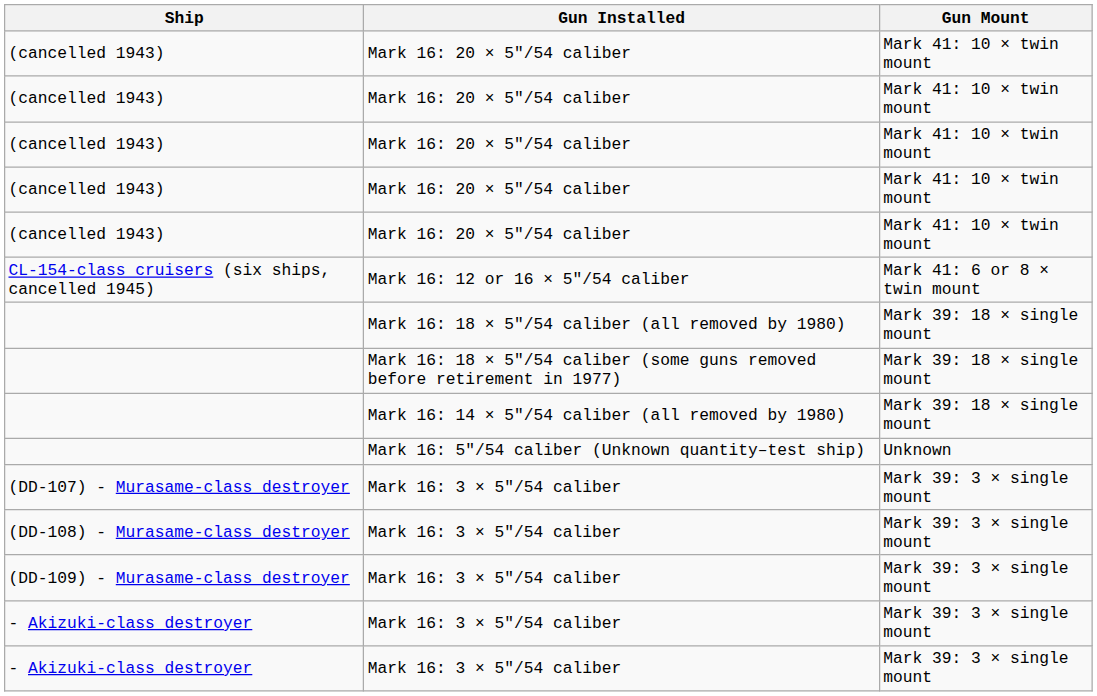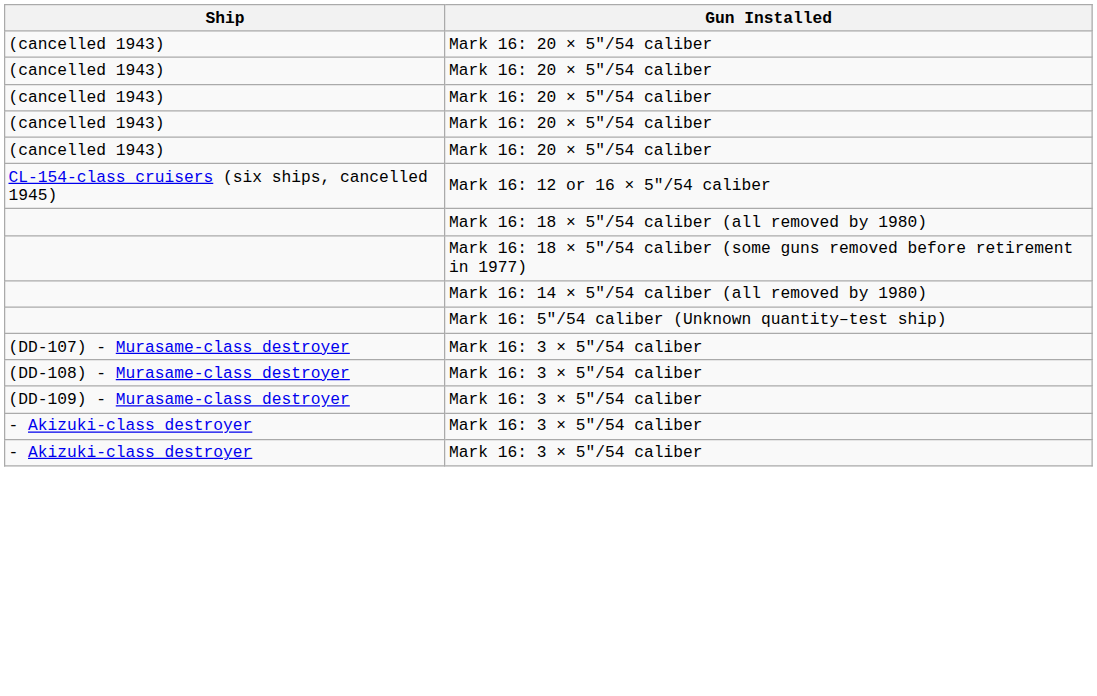 <table class="wikitable">
 <tr>
 <th>Ship</th>
 <th>Gun Installed</th>
-<th>Gun Mount</th>
 </tr>
 <tr>
 <td> (cancelled 1943)</td>
 <td>Mark 16: 20 × 5"/54 caliber</td>
-<td>Mark 41: 10 × twin mount</td>
 </tr>
 <tr>
 <td> (cancelled 1943)</td>
 <td>Mark 16: 20 × 5"/54 caliber</td>
-<td>Mark 41: 10 × twin mount</td>
 </tr>
 <tr>
 <td> (cancelled 1943)</td>
 <td>Mark 16: 20 × 5"/54 caliber</td>
-<td>Mark 41: 10 × twin mount</td>
 </tr>
 <tr>
 <td> (cancelled 1943)</td>
 <td>Mark 16: 20 × 5"/54 caliber</td>
-<td>Mark 41: 10 × twin mount</td>
 </tr>
 <tr>
 <td> (cancelled 1943)</td>
 <td>Mark 16: 20 × 5"/54 caliber</td>
-<td>Mark 41: 10 × twin mount</td>
 </tr>
 <tr>
 <td><a href='#'>CL-154-class cruisers</a> (six ships, cancelled 1945)</td>
 <td>Mark 16: 12 or 16 × 5"/54 caliber</td>
-<td>Mark 41: 6 or 8 × twin mount</td>
 </tr>
 <tr>
 <td></td>
 <td>Mark 16: 18 × 5"/54 caliber (all removed by 1980)</td>
-<td>Mark 39: 18 × single mount</td>
 </tr>
 <tr>
 <td></td>
 <td>Mark 16: 18 × 5"/54 caliber (some guns removed before retirement in 1977)</td>
-<td>Mark 39: 18 × single mount</td>
 </tr>
 <tr>
 <td></td>
 <td>Mark 16: 14 × 5"/54 caliber (all removed by 1980)</td>
-<td>Mark 39: 18 × single mount</td>
 </tr>
 <tr>
 <td></td>
 <td>Mark 16: 5"/54 caliber (Unknown quantity–test ship)</td>
-<td>Unknown</td>
 </tr>
 <tr>
 <td> (DD-107) - <a href='#'>Murasame-class destroyer</a></td>
 <td>Mark 16: 3 × 5"/54 caliber</td>
-<td>Mark 39: 3 × single mount</td>
 </tr>
 <tr>
 <td> (DD-108) - <a href='#'>Murasame-class destroyer</a></td>
 <td>Mark 16: 3 × 5"/54 caliber</td>
-<td>Mark 39: 3 × single mount</td>
 </tr>
 <tr>
 <td> (DD-109) - <a href='#'>Murasame-class destroyer</a></td>
 <td>Mark 16: 3 × 5"/54 caliber</td>
-<td>Mark 39: 3 × single mount</td>
 </tr>
 <tr>
 <td> - <a href='#'>Akizuki-class destroyer</a></td>
 <td>Mark 16: 3 × 5"/54 caliber</td>
-<td>Mark 39: 3 × single mount</td>
 </tr>
 <tr>
 <td> - <a href='#'>Akizuki-class destroyer</a></td>
 <td>Mark 16: 3 × 5"/54 caliber</td>
-<td>Mark 39: 3 × single mount</td>
 </tr>
 </table>
